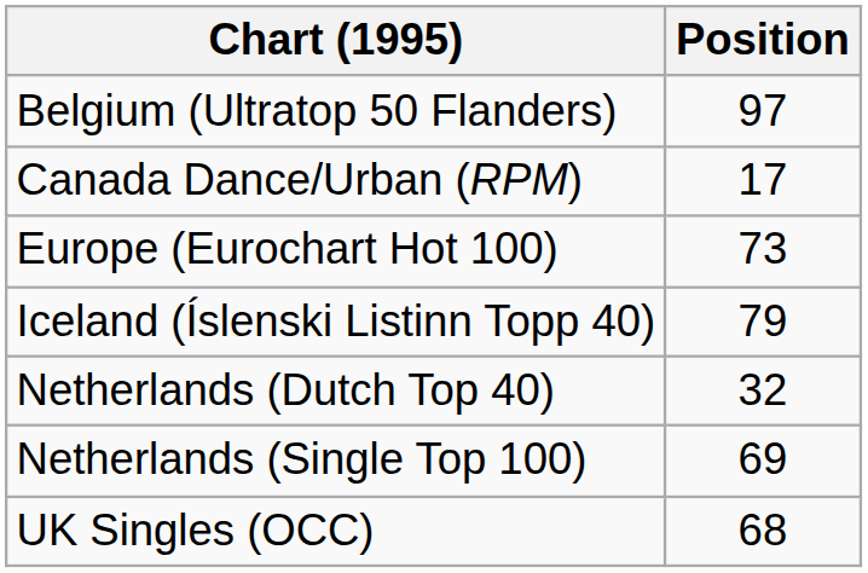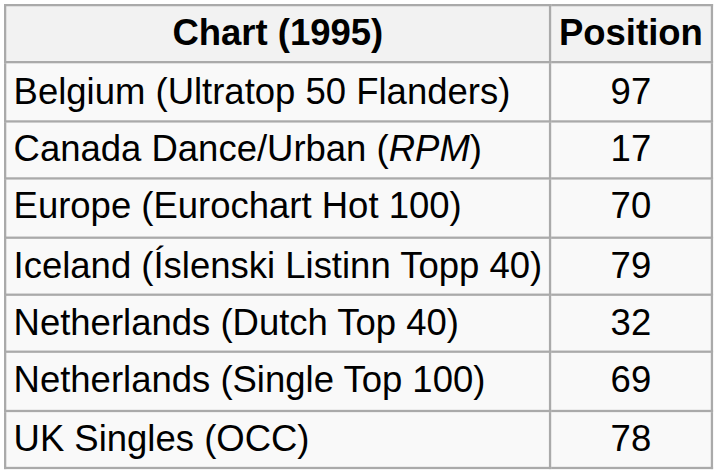 <table class="wikitable sortable">
 <tr>
 <th>Chart (1995)</th>
 <th>Position</th>
 </tr>
 <tr>
 <td>Belgium (Ultratop 50 Flanders)</td>
 <td align="center">97</td>
 </tr>
 <tr>
 <td>Canada Dance/Urban (<em>RPM</em>)</td>
 <td align="center">17</td>
 </tr>
 <tr>
 <td>Europe (Eurochart Hot 100)</td>
-<td align="center">73</td>
+<td align="center">70</td>
 </tr>
 <tr>
 <td>Iceland (Íslenski Listinn Topp 40)</td>
 <td align="center">79</td>
 </tr>
 <tr>
 <td>Netherlands (Dutch Top 40)</td>
 <td align="center">32</td>
 </tr>
 <tr>
 <td>Netherlands (Single Top 100)</td>
 <td align="center">69</td>
 </tr>
 <tr>
 <td>UK Singles (OCC)</td>
-<td align="center">68</td>
+<td align="center">78</td>
 </tr>
 </table>
